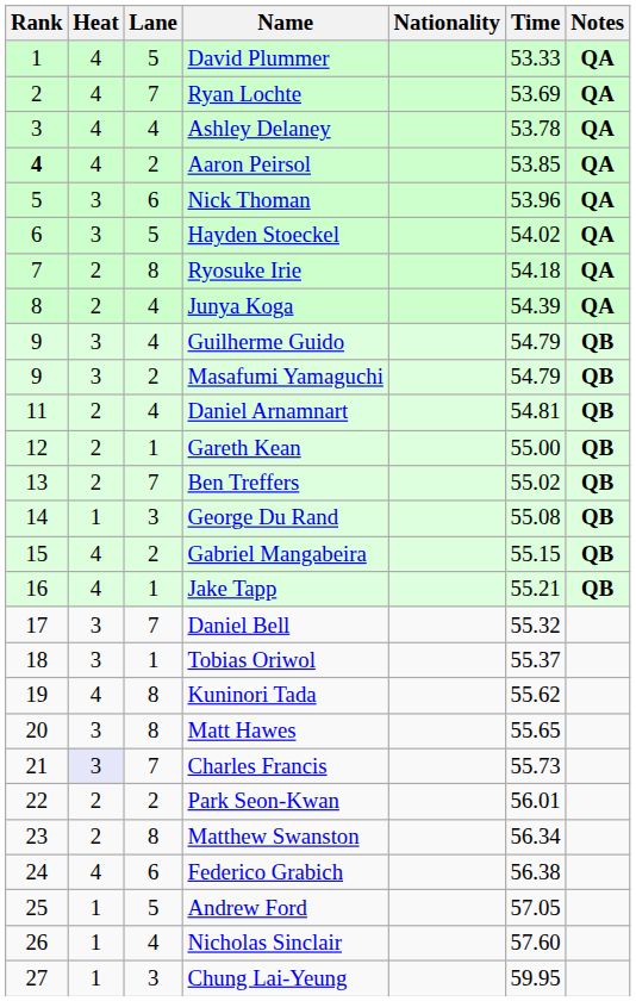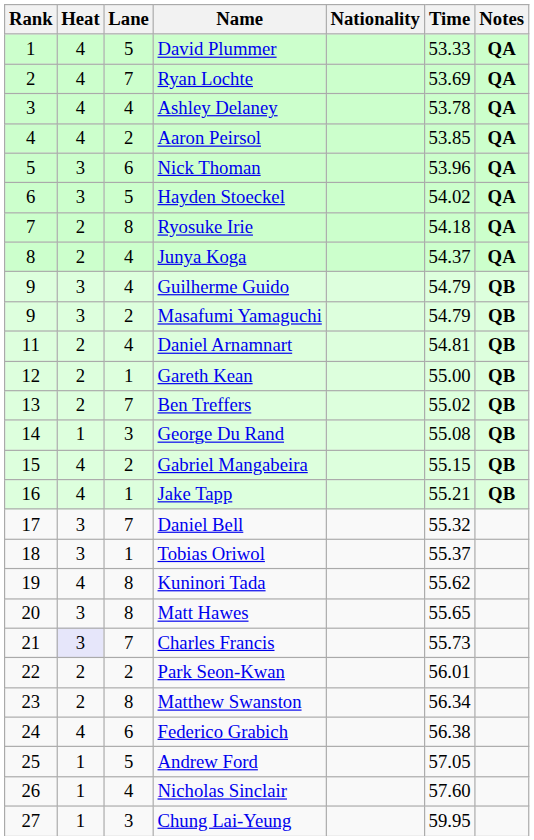 <table class="wikitable sortable" style="text-align:center">
 <tr>
 <th>Rank</th>
 <th>Heat</th>
 <th>Lane</th>
 <th>Name</th>
 <th>Nationality</th>
 <th>Time</th>
 <th>Notes</th>
 </tr>
 <tr bgcolor=ccffcc>
 <td>1</td>
 <td>4</td>
 <td>5</td>
 <td align=left><a href='#'>David Plummer</a></td>
 <td align=left></td>
 <td>53.33</td>
 <td><strong>QA</strong></td>
 </tr>
 <tr bgcolor=ccffcc>
 <td>2</td>
 <td>4</td>
 <td>7</td>
 <td align=left><a href='#'>Ryan Lochte</a></td>
 <td align=left></td>
 <td>53.69</td>
 <td><strong>QA</strong></td>
 </tr>
 <tr bgcolor=ccffcc>
 <td>3</td>
 <td>4</td>
 <td>4</td>
 <td align=left><a href='#'>Ashley Delaney</a></td>
 <td align=left></td>
 <td>53.78</td>
 <td><strong>QA</strong></td>
 </tr>
 <tr bgcolor=ccffcc>
-<td><strong>4</strong></td>
+<td>4</td>
 <td>4</td>
 <td>2</td>
 <td align=left><a href='#'>Aaron Peirsol</a></td>
 <td align=left></td>
 <td>53.85</td>
 <td><strong>QA</strong></td>
 </tr>
 <tr bgcolor=ccffcc>
 <td>5</td>
 <td>3</td>
 <td>6</td>
 <td align=left><a href='#'>Nick Thoman</a></td>
 <td align=left></td>
 <td>53.96</td>
 <td><strong>QA</strong></td>
 </tr>
 <tr bgcolor=ccffcc>
 <td>6</td>
 <td>3</td>
 <td>5</td>
 <td align=left><a href='#'>Hayden Stoeckel</a></td>
 <td align=left></td>
 <td>54.02</td>
 <td><strong>QA</strong></td>
 </tr>
 <tr bgcolor=ccffcc>
 <td>7</td>
 <td>2</td>
 <td>8</td>
 <td align=left><a href='#'>Ryosuke Irie</a></td>
 <td align=left></td>
 <td>54.18</td>
 <td><strong>QA</strong></td>
 </tr>
 <tr bgcolor=ccffcc>
 <td>8</td>
 <td>2</td>
 <td>4</td>
 <td align=left><a href='#'>Junya Koga</a></td>
 <td align=left></td>
-<td>54.39</td>
+<td>54.37</td>
 <td><strong>QA</strong></td>
 </tr>
 <tr bgcolor=ddffdd>
 <td>9</td>
 <td>3</td>
 <td>4</td>
 <td align=left><a href='#'>Guilherme Guido</a></td>
 <td align=left></td>
 <td>54.79</td>
 <td><strong>QB</strong></td>
 </tr>
 <tr bgcolor=ddffdd>
 <td>9</td>
 <td>3</td>
 <td>2</td>
 <td align=left><a href='#'>Masafumi Yamaguchi</a></td>
 <td align=left></td>
 <td>54.79</td>
 <td><strong>QB</strong></td>
 </tr>
 <tr bgcolor=ddffdd>
 <td>11</td>
 <td>2</td>
 <td>4</td>
 <td align=left><a href='#'>Daniel Arnamnart</a></td>
 <td align=left></td>
 <td>54.81</td>
 <td><strong>QB</strong></td>
 </tr>
 <tr bgcolor=ddffdd>
 <td>12</td>
 <td>2</td>
 <td>1</td>
 <td align=left><a href='#'>Gareth Kean</a></td>
 <td align=left></td>
 <td>55.00</td>
 <td><strong>QB</strong></td>
 </tr>
 <tr bgcolor=ddffdd>
 <td>13</td>
 <td>2</td>
 <td>7</td>
 <td align=left><a href='#'>Ben Treffers</a></td>
 <td align=left></td>
 <td>55.02</td>
 <td><strong>QB</strong></td>
 </tr>
 <tr bgcolor=ddffdd>
 <td>14</td>
 <td>1</td>
 <td>3</td>
 <td align=left><a href='#'>George Du Rand</a></td>
 <td align=left></td>
 <td>55.08</td>
 <td><strong>QB</strong></td>
 </tr>
 <tr bgcolor=ddffdd>
 <td>15</td>
 <td>4</td>
 <td>2</td>
 <td align=left><a href='#'>Gabriel Mangabeira</a></td>
 <td align=left></td>
 <td>55.15</td>
 <td><strong>QB</strong></td>
 </tr>
 <tr bgcolor=ddffdd>
 <td>16</td>
 <td>4</td>
 <td>1</td>
 <td align=left><a href='#'>Jake Tapp</a></td>
 <td align=left></td>
 <td>55.21</td>
 <td><strong>QB</strong></td>
 </tr>
 <tr>
 <td>17</td>
 <td>3</td>
 <td>7</td>
 <td align=left><a href='#'>Daniel Bell</a></td>
 <td align=left></td>
 <td>55.32</td>
 <td></td>
 </tr>
 <tr>
 <td>18</td>
 <td>3</td>
 <td>1</td>
 <td align=left><a href='#'>Tobias Oriwol</a></td>
 <td align=left></td>
 <td>55.37</td>
 <td></td>
 </tr>
 <tr>
 <td>19</td>
 <td>4</td>
 <td>8</td>
 <td align=left><a href='#'>Kuninori Tada</a></td>
 <td align=left></td>
 <td>55.62</td>
 <td></td>
 </tr>
 <tr>
 <td>20</td>
 <td>3</td>
 <td>8</td>
 <td align=left><a href='#'>Matt Hawes</a></td>
 <td align=left></td>
 <td>55.65</td>
 <td></td>
 </tr>
 <tr>
 <td>21</td>
 <td style="background: lavender;">3</td>
 <td>7</td>
 <td align=left><a href='#'>Charles Francis</a></td>
 <td align=left></td>
 <td>55.73</td>
 <td></td>
 </tr>
 <tr>
 <td>22</td>
 <td>2</td>
 <td>2</td>
 <td align=left><a href='#'>Park Seon-Kwan</a></td>
 <td align=left></td>
 <td>56.01</td>
 <td></td>
 </tr>
 <tr>
 <td>23</td>
 <td>2</td>
 <td>8</td>
 <td align=left><a href='#'>Matthew Swanston</a></td>
 <td align=left></td>
 <td>56.34</td>
 <td></td>
 </tr>
 <tr>
 <td>24</td>
 <td>4</td>
 <td>6</td>
 <td align=left><a href='#'>Federico Grabich</a></td>
 <td align=left></td>
 <td>56.38</td>
 <td></td>
 </tr>
 <tr>
 <td>25</td>
 <td>1</td>
 <td>5</td>
 <td align=left><a href='#'>Andrew Ford</a></td>
 <td align=left></td>
 <td>57.05</td>
 <td></td>
 </tr>
 <tr>
 <td>26</td>
 <td>1</td>
 <td>4</td>
 <td align=left><a href='#'>Nicholas Sinclair</a></td>
 <td align=left></td>
 <td>57.60</td>
 <td></td>
 </tr>
 <tr>
 <td>27</td>
 <td>1</td>
 <td>3</td>
 <td align=left><a href='#'>Chung Lai-Yeung</a></td>
 <td align=left></td>
 <td>59.95</td>
 <td></td>
 </tr>
 </table>
